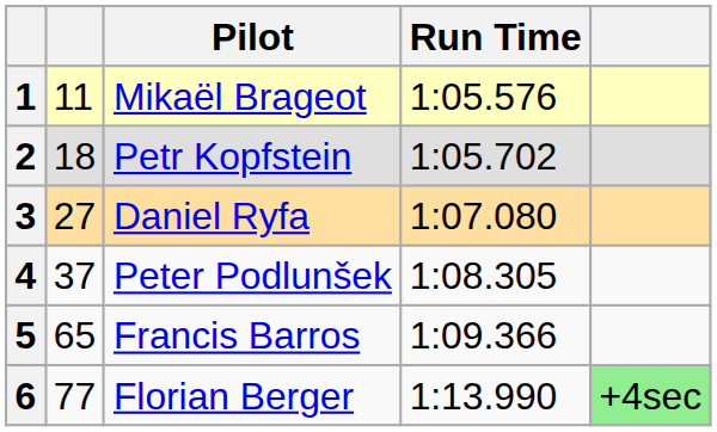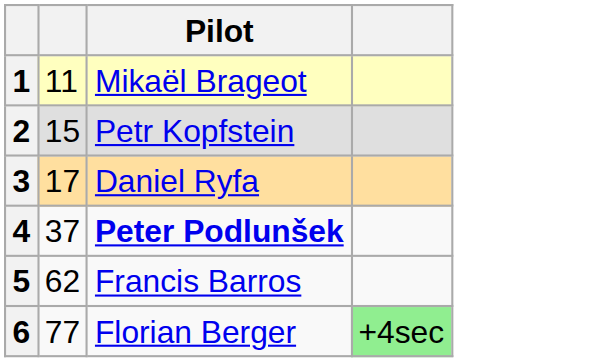 <table class="wikitable" style="font-size: 95%;">
 <tr>
 <th></th>
 <th></th>
 <th>Pilot</th>
-<th>Run Time</th>
 <th></th>
 </tr>
 <tr>
 <th>1</th>
 <td style="background:#ffffbf;">11</td>
 <td style="background:#ffffbf;"> <a href='#'>Mikaël Brageot</a></td>
-<td style="background:#ffffbf;">1:05.576</td>
 <td style="background:#ffffbf;"></td>
 </tr>
 <tr>
 <th>2</th>
-<td style="background:#dfdfdf;">18</td>
+<td style="background:#dfdfdf;">15</td>
 <td style="background:#dfdfdf;"> <a href='#'>Petr Kopfstein</a></td>
-<td style="background:#dfdfdf;">1:05.702</td>
 <td style="background:#dfdfdf;"></td>
 </tr>
 <tr>
 <th>3</th>
-<td style="background:#ffdf9f;">27</td>
+<td style="background:#ffdf9f;">17</td>
 <td style="background:#ffdf9f;"> <a href='#'>Daniel Ryfa</a></td>
-<td style="background:#ffdf9f;">1:07.080</td>
 <td style="background:#ffdf9f;"></td>
 </tr>
 <tr>
 <th>4</th>
 <td>37</td>
-<td> <a href='#'>Peter Podlunšek</a></td>
-<td>1:08.305</td>
+<td><strong> <a href='#'>Peter Podlunšek</a></strong></td>
 <td></td>
 </tr>
 <tr>
 <th>5</th>
-<td>65</td>
+<td>62</td>
 <td> <a href='#'>Francis Barros</a></td>
-<td>1:09.366</td>
 <td></td>
 </tr>
 <tr>
 <th>6</th>
 <td>77</td>
 <td> <a href='#'>Florian Berger</a></td>
-<td>1:13.990</td>
 <td style="background: lightgreen;">+4sec</td>
 </tr>
 </table>
